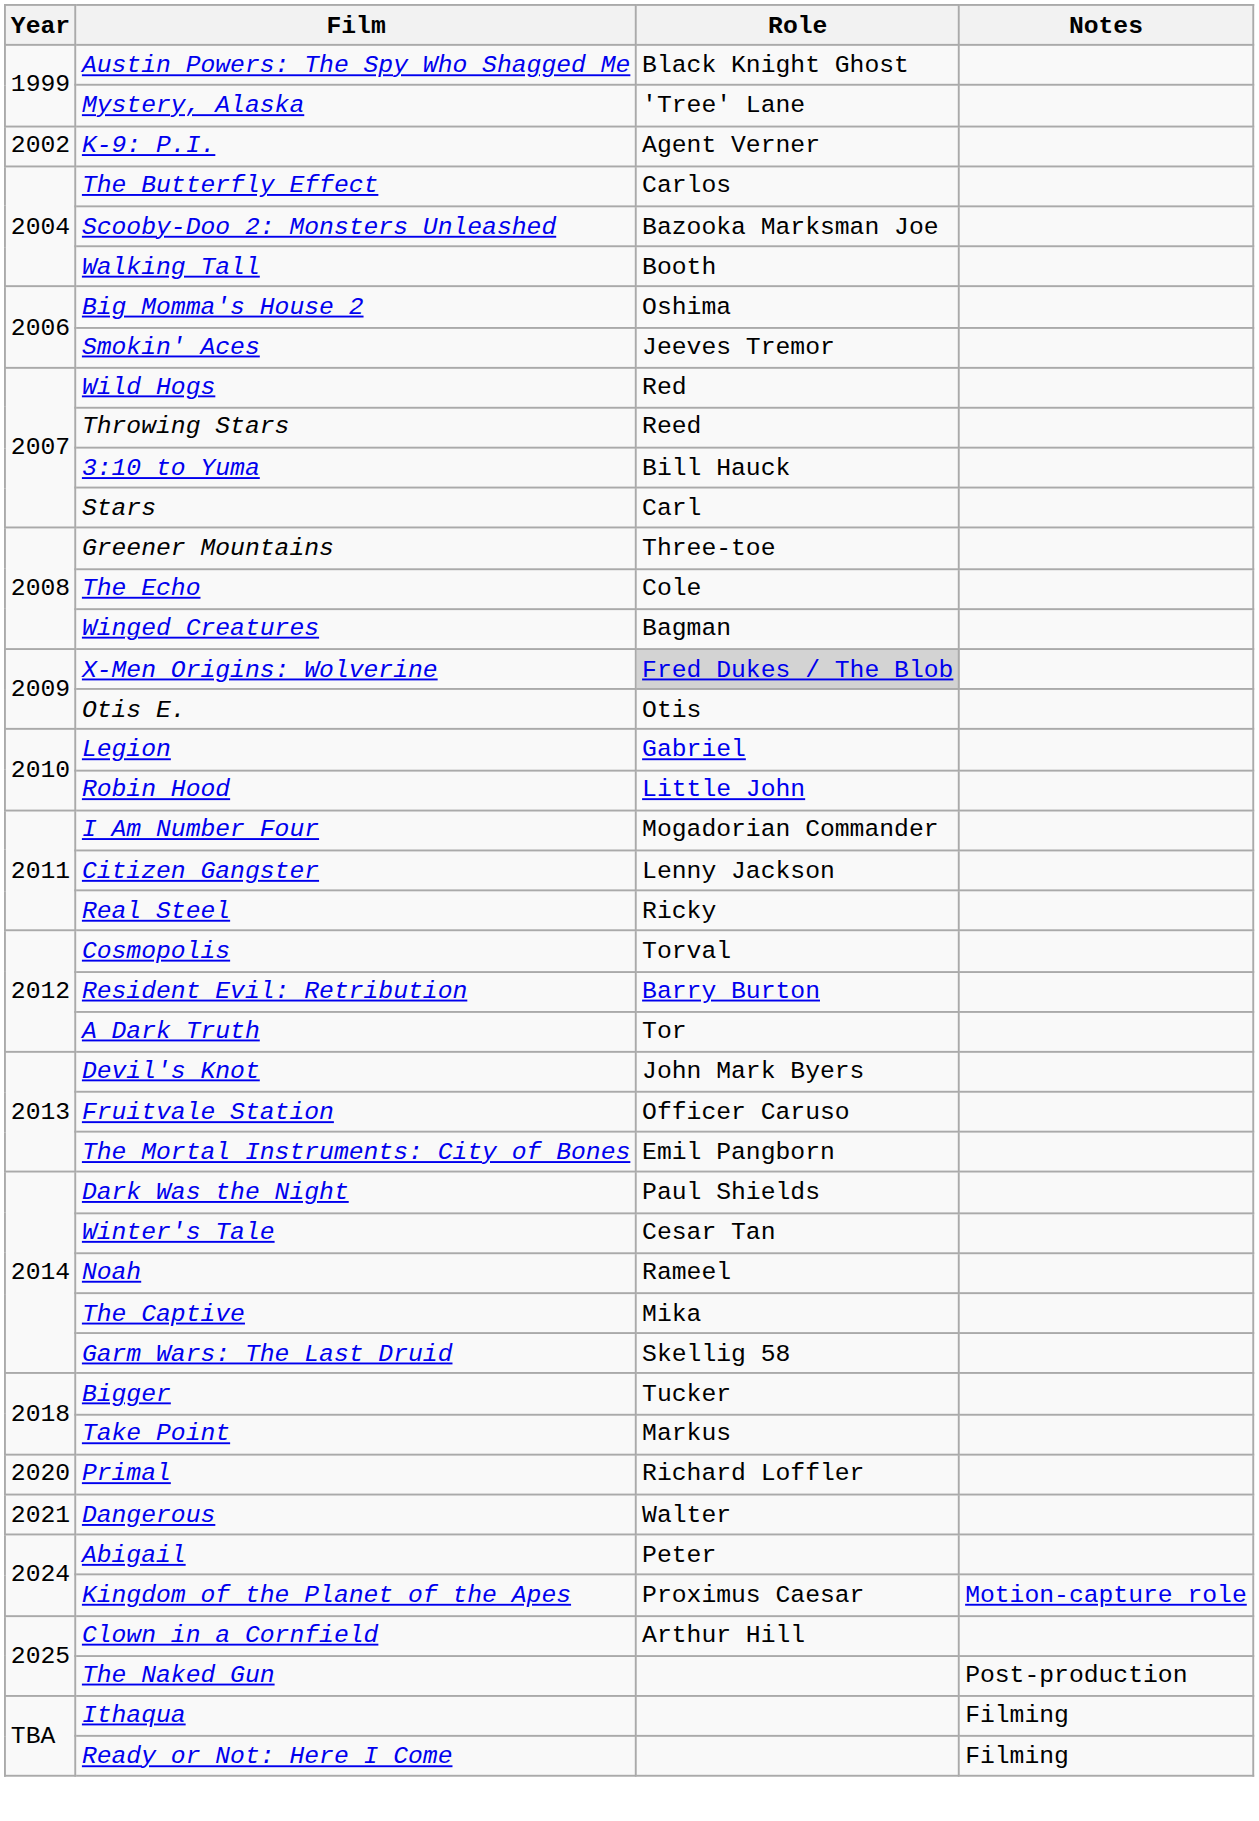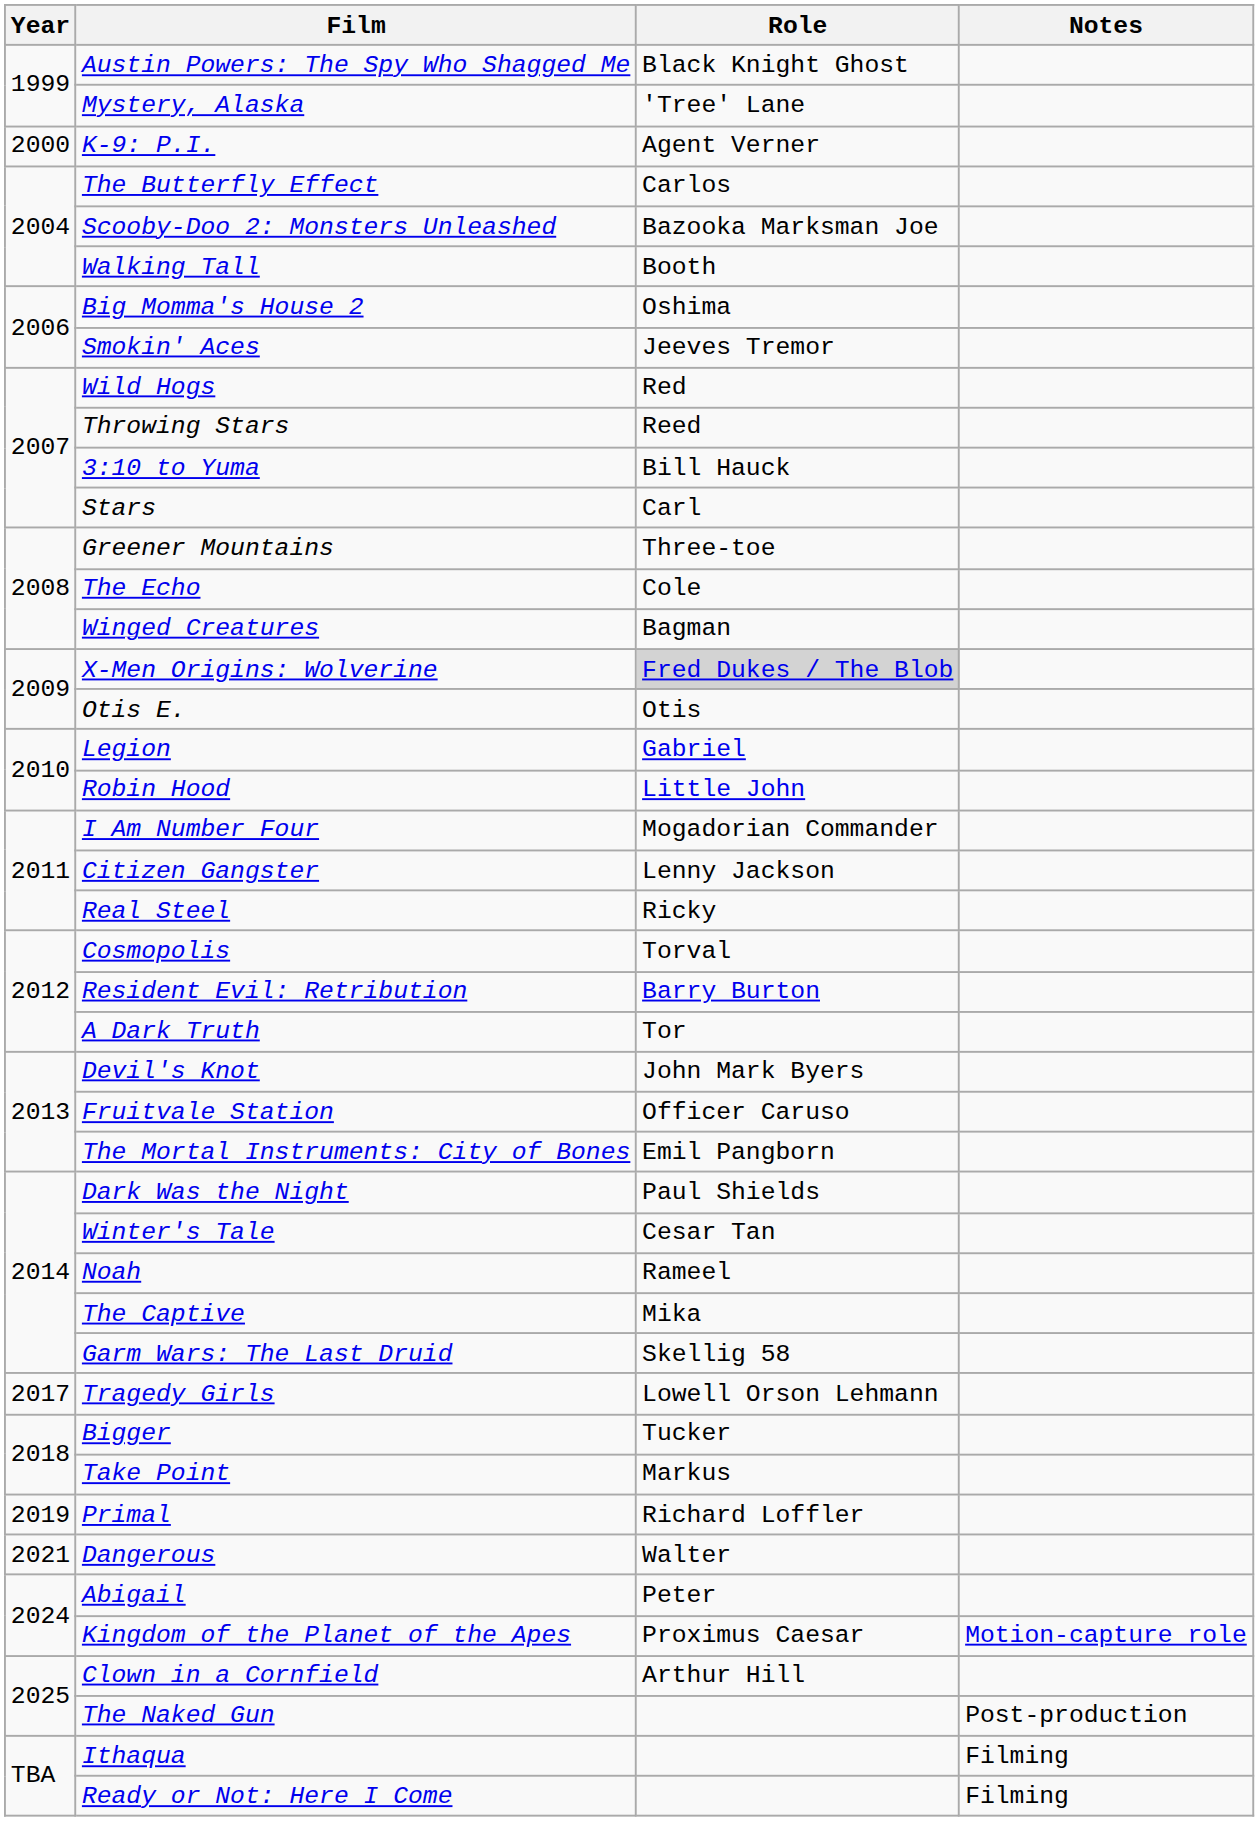 <table class="wikitable sortable">
 <tr>
 <th>Year</th>
 <th>Film</th>
 <th>Role</th>
 <th class="unsortable">Notes</th>
 </tr>
 <tr>
 <td rowspan="2">1999</td>
 <td><em><a href='#'>Austin Powers: The Spy Who Shagged Me</a></em></td>
 <td>Black Knight Ghost</td>
 <td></td>
 </tr>
 <tr>
 <td><em><a href='#'>Mystery, Alaska</a></em></td>
 <td>'Tree' Lane</td>
 <td></td>
 </tr>
 <tr>
-<td>2002</td>
+<td>2000</td>
 <td><em><a href='#'>K-9: P.I.</a></em></td>
 <td>Agent Verner</td>
 <td></td>
 </tr>
 <tr>
 <td rowspan="3">2004</td>
 <td data-sort-value="Butterfly Effect, The"><em><a href='#'>The Butterfly Effect</a></em></td>
 <td>Carlos</td>
 <td></td>
 </tr>
 <tr>
 <td><em><a href='#'>Scooby-Doo 2: Monsters Unleashed</a></em></td>
 <td>Bazooka Marksman Joe</td>
 <td></td>
 </tr>
 <tr>
 <td><em><a href='#'>Walking Tall</a></em></td>
 <td>Booth</td>
 <td></td>
 </tr>
 <tr>
 <td rowspan="2">2006</td>
 <td><em><a href='#'>Big Momma's House 2</a></em></td>
 <td>Oshima</td>
 <td></td>
 </tr>
 <tr>
 <td><em><a href='#'>Smokin' Aces</a></em></td>
 <td>Jeeves Tremor</td>
 <td></td>
 </tr>
 <tr>
 <td rowspan="4">2007</td>
 <td><em><a href='#'>Wild Hogs</a></em></td>
 <td>Red</td>
 <td></td>
 </tr>
 <tr>
 <td><em>Throwing Stars</em></td>
 <td>Reed</td>
 <td></td>
 </tr>
 <tr>
 <td><em><a href='#'>3:10 to Yuma</a></em></td>
 <td>Bill Hauck</td>
 <td></td>
 </tr>
 <tr>
 <td><em>Stars</em></td>
 <td>Carl</td>
 <td></td>
 </tr>
 <tr>
 <td rowspan="3">2008</td>
 <td><em>Greener Mountains</em></td>
 <td>Three-toe</td>
 <td></td>
 </tr>
 <tr>
 <td data-sort-value="Echo, The"><em><a href='#'>The Echo</a></em></td>
 <td>Cole</td>
 <td></td>
 </tr>
 <tr>
 <td><em><a href='#'>Winged Creatures</a></em></td>
 <td>Bagman</td>
 <td></td>
 </tr>
 <tr>
 <td rowspan="2">2009</td>
 <td><em><a href='#'>X-Men Origins: Wolverine</a></em></td>
 <td style="background: lightgrey;"><a href='#'>Fred Dukes / The Blob</a></td>
 <td></td>
 </tr>
 <tr>
 <td><em>Otis E.</em></td>
 <td>Otis</td>
 <td></td>
 </tr>
 <tr>
 <td rowspan="2">2010</td>
 <td><em><a href='#'>Legion</a></em></td>
 <td><a href='#'>Gabriel</a></td>
 <td></td>
 </tr>
 <tr>
 <td><em><a href='#'>Robin Hood</a></em></td>
 <td><a href='#'>Little John</a></td>
 <td></td>
 </tr>
 <tr>
 <td rowspan="3">2011</td>
 <td><em><a href='#'>I Am Number Four</a></em></td>
 <td>Mogadorian Commander</td>
 <td></td>
 </tr>
 <tr>
 <td><em><a href='#'>Citizen Gangster</a></em></td>
 <td>Lenny Jackson</td>
 <td></td>
 </tr>
 <tr>
 <td><em><a href='#'>Real Steel</a></em></td>
 <td>Ricky</td>
 <td></td>
 </tr>
 <tr>
 <td rowspan="3">2012</td>
 <td><em><a href='#'>Cosmopolis</a></em></td>
 <td>Torval</td>
 <td></td>
 </tr>
 <tr>
 <td><em><a href='#'>Resident Evil: Retribution</a></em></td>
 <td><a href='#'>Barry Burton</a></td>
 <td></td>
 </tr>
 <tr>
 <td data-sort-value="Dark Truth, A"><em><a href='#'>A Dark Truth</a></em></td>
 <td>Tor</td>
 <td></td>
 </tr>
 <tr>
 <td rowspan="3">2013</td>
 <td><em><a href='#'>Devil's Knot</a></em></td>
 <td>John Mark Byers</td>
 <td></td>
 </tr>
 <tr>
 <td><em><a href='#'>Fruitvale Station</a></em></td>
 <td>Officer Caruso</td>
 <td></td>
 </tr>
 <tr>
 <td data-sort-value="Mortal Instruments: City of Bones, The"><em><a href='#'>The Mortal Instruments: City of Bones</a></em></td>
 <td>Emil Pangborn</td>
 <td></td>
 </tr>
 <tr>
 <td rowspan="5">2014</td>
 <td><em><a href='#'>Dark Was the Night</a></em></td>
 <td>Paul Shields</td>
 <td></td>
 </tr>
 <tr>
 <td><em><a href='#'>Winter's Tale</a></em></td>
 <td>Cesar Tan</td>
 <td></td>
 </tr>
 <tr>
 <td><em><a href='#'>Noah</a></em></td>
 <td>Rameel</td>
 <td></td>
 </tr>
 <tr>
 <td data-sort-value="Captive, The"><em><a href='#'>The Captive</a></em></td>
 <td>Mika</td>
 <td></td>
 </tr>
 <tr>
 <td><em><a href='#'>Garm Wars: The Last Druid</a></em></td>
 <td>Skellig 58</td>
 <td></td>
 </tr>
 <tr>
+<td>2017</td>
+<td><em><a href='#'>Tragedy Girls</a></em></td>
+<td>Lowell Orson Lehmann</td>
+<td></td>
+</tr>
+<tr>
 <td rowspan="2">2018</td>
 <td><em><a href='#'>Bigger</a></em></td>
 <td>Tucker</td>
 <td></td>
 </tr>
 <tr>
 <td><em><a href='#'>Take Point</a></em></td>
 <td>Markus</td>
 <td></td>
 </tr>
 <tr>
-<td>2020</td>
+<td>2019</td>
 <td><em><a href='#'>Primal</a></em></td>
 <td>Richard Loffler</td>
 <td></td>
 </tr>
 <tr>
 <td>2021</td>
 <td><em><a href='#'>Dangerous</a></em></td>
 <td>Walter</td>
 <td></td>
 </tr>
 <tr>
 <td rowspan=2>2024</td>
 <td><em><a href='#'>Abigail</a></em></td>
 <td>Peter</td>
 <td></td>
 </tr>
 <tr>
 <td><em><a href='#'>Kingdom of the Planet of the Apes</a></em></td>
 <td>Proximus Caesar</td>
 <td><a href='#'>Motion-capture role</a></td>
 </tr>
 <tr>
 <td rowspan="2">2025</td>
 <td><a href='#'><em>Clown in a Cornfield</em></a></td>
 <td>Arthur Hill</td>
 <td></td>
 </tr>
 <tr>
 <td data-sort-value="Naked Gun, The"><em><a href='#'>The Naked Gun</a></em></td>
 <td></td>
 <td>Post-production</td>
 </tr>
 <tr>
 <td rowspan="2">TBA</td>
 <td><em><a href='#'> Ithaqua</a></em></td>
 <td></td>
 <td>Filming</td>
 </tr>
 <tr>
 <td><a href='#'><em>Ready or Not: Here I Come</em></a></td>
 <td></td>
 <td>Filming</td>
 </tr>
 </table>
